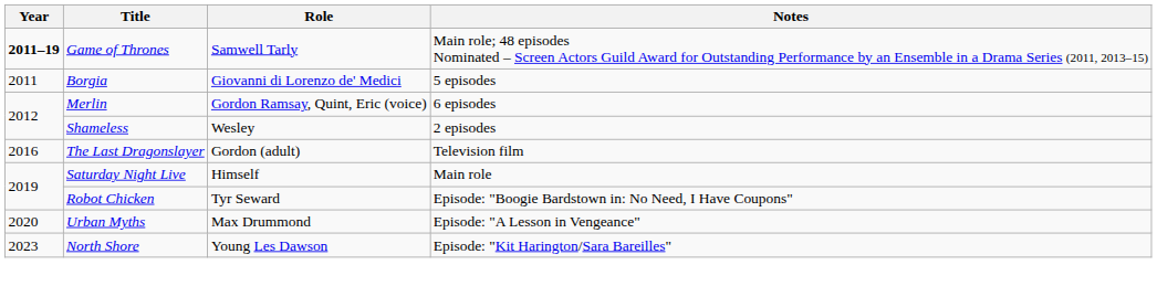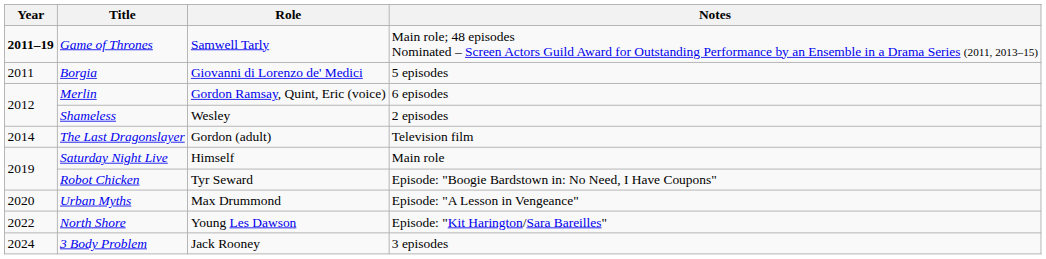 <table class="wikitable">
 <tr style="text-align:center;">
 <th>Year</th>
 <th>Title</th>
 <th>Role</th>
 <th>Notes</th>
 </tr>
 <tr>
 <td><strong>2011–19</strong></td>
 <td><em><a href='#'>Game of Thrones</a></em></td>
 <td><a href='#'>Samwell Tarly</a></td>
 <td>Main role; 48 episodes <br> Nominated – <a href='#'>Screen Actors Guild Award for Outstanding Performance by an Ensemble in a Drama Series</a> <small>(2011, 2013–15)</small><br></td>
 </tr>
 <tr>
 <td>2011</td>
 <td><em><a href='#'>Borgia</a></em></td>
 <td><a href='#'>Giovanni di Lorenzo de' Medici</a></td>
 <td>5 episodes</td>
 </tr>
 <tr>
 <td rowspan="2">2012</td>
 <td><em><a href='#'>Merlin</a></em></td>
 <td><a href='#'>Gordon Ramsay</a>, Quint, Eric (voice)</td>
 <td>6 episodes</td>
 </tr>
 <tr>
 <td><em><a href='#'>Shameless</a></em></td>
 <td>Wesley</td>
 <td>2 episodes</td>
 </tr>
 <tr>
-<td>2016</td>
+<td>2014</td>
 <td><em><a href='#'>The Last Dragonslayer</a></em></td>
 <td>Gordon (adult)</td>
 <td>Television film</td>
 </tr>
 <tr>
 <td rowspan="2">2019</td>
 <td><em><a href='#'>Saturday Night Live</a></em></td>
 <td>Himself</td>
 <td>Main role</td>
 </tr>
 <tr>
 <td><em><a href='#'>Robot Chicken</a></em></td>
 <td>Tyr Seward</td>
 <td>Episode: "Boogie Bardstown in: No Need, I Have Coupons"</td>
 </tr>
 <tr>
 <td>2020</td>
 <td><em><a href='#'>Urban Myths</a></em></td>
 <td>Max Drummond</td>
 <td>Episode: "A Lesson in Vengeance"</td>
 </tr>
 <tr>
-<td>2023</td>
+<td>2022</td>
 <td><em><a href='#'>North Shore</a></em></td>
 <td>Young <a href='#'>Les Dawson</a></td>
 <td>Episode: "<a href='#'>Kit Harington</a>/<a href='#'>Sara Bareilles</a>"</td>
 </tr>
+<tr>
+<td>2024</td>
+<td><em><a href='#'>3 Body Problem</a></em></td>
+<td>Jack Rooney</td>
+<td>3 episodes</td>
+</tr>
 </table>
